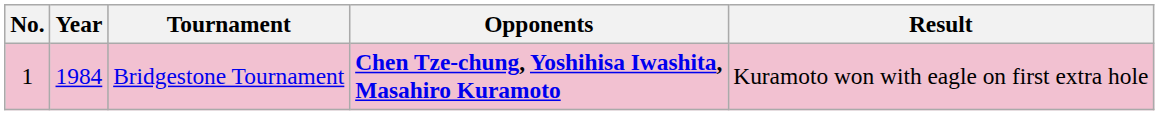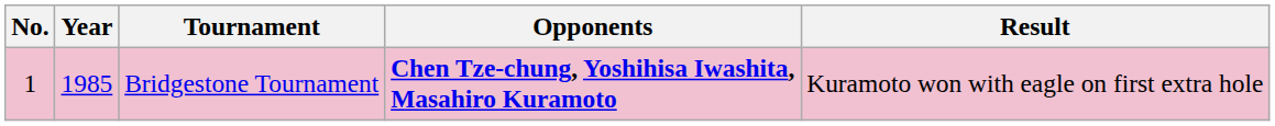 <table class="wikitable" style="font-size:95%;">
 <tr>
 <th>No.</th>
 <th>Year</th>
 <th>Tournament</th>
 <th>Opponents</th>
 <th>Result</th>
 </tr>
 <tr style="background:#F2C1D1;">
 <td align=center>1</td>
-<td><a href='#'>1984</a></td>
+<td><a href='#'>1985</a></td>
 <td><a href='#'>Bridgestone Tournament</a></td>
 <td><strong> <a href='#'>Chen Tze-chung</a>,  <a href='#'>Yoshihisa Iwashita</a>,<br> <a href='#'>Masahiro Kuramoto</a></strong></td>
 <td>Kuramoto won with eagle on first extra hole</td>
 </tr>
 </table>
